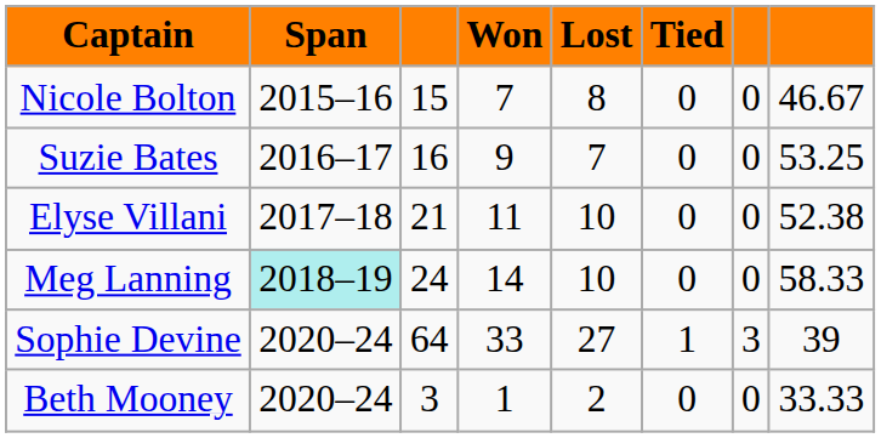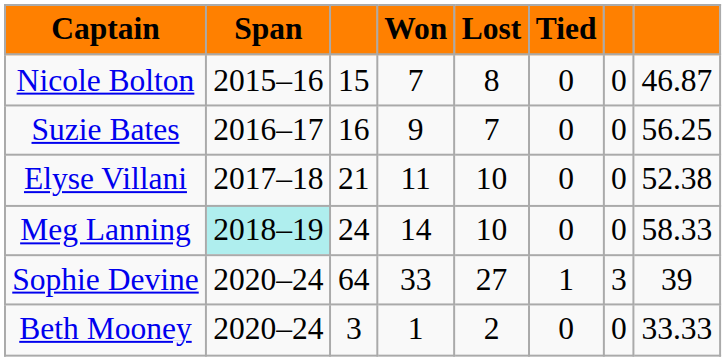 <table class="wikitable" style="font-size:100%">
 <tr>
 <th style="background:#ff8000;">Captain</th>
 <th style="background:#ff8000;">Span</th>
 <th style="background:#ff8000;"></th>
 <th style="background:#ff8000;">Won</th>
 <th style="background:#ff8000;">Lost</th>
 <th style="background:#ff8000;">Tied</th>
 <th style="background:#ff8000;"></th>
 <th style="background:#ff8000;"></th>
 </tr>
 <tr align="center">
 <td><a href='#'>Nicole Bolton</a></td>
 <td>2015–16</td>
 <td>15</td>
 <td>7</td>
 <td>8</td>
 <td>0</td>
 <td>0</td>
-<td>46.67</td>
+<td>46.87</td>
 </tr>
 <tr align="center">
 <td><a href='#'>Suzie Bates</a></td>
 <td>2016–17</td>
 <td>16</td>
 <td>9</td>
 <td>7</td>
 <td>0</td>
 <td>0</td>
-<td>53.25</td>
+<td>56.25</td>
 </tr>
 <tr align="center">
 <td><a href='#'>Elyse Villani</a></td>
 <td>2017–18</td>
 <td>21</td>
 <td>11</td>
 <td>10</td>
 <td>0</td>
 <td>0</td>
 <td>52.38</td>
 </tr>
 <tr align="center">
 <td><a href='#'>Meg Lanning</a></td>
 <td style="background: paleturquoise;">2018–19</td>
 <td>24</td>
 <td>14</td>
 <td>10</td>
 <td>0</td>
 <td>0</td>
 <td>58.33</td>
 </tr>
 <tr align="center">
 <td><a href='#'>Sophie Devine</a></td>
 <td>2020–24</td>
 <td>64</td>
 <td>33</td>
 <td>27</td>
 <td>1</td>
 <td>3</td>
 <td>39</td>
 </tr>
 <tr align="center">
 <td><a href='#'>Beth Mooney</a></td>
 <td>2020–24</td>
 <td>3</td>
 <td>1</td>
 <td>2</td>
 <td>0</td>
 <td>0</td>
 <td>33.33</td>
 </tr>
 </table>
